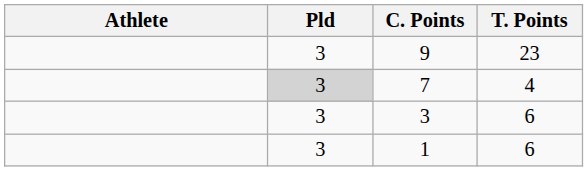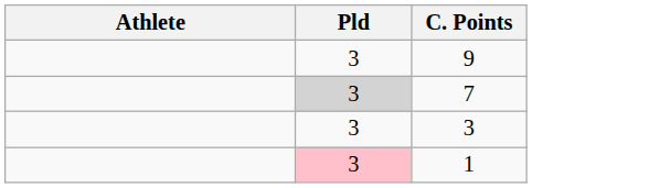 <table class="wikitable" style="text-align:center">
 <tr>
 <th width=200>Athlete</th>
 <th width=75>Pld</th>
 <th width=75>C. Points</th>
-<th width=75>T. Points</th>
 </tr>
 <tr>
 <td style="text-align:left"></td>
 <td>3</td>
 <td>9</td>
-<td>23</td>
 </tr>
 <tr>
 <td style="text-align:left"></td>
 <td style="background: lightgrey;">3</td>
 <td>7</td>
-<td>4</td>
 </tr>
 <tr>
 <td style="text-align:left"></td>
 <td>3</td>
 <td>3</td>
-<td>6</td>
 </tr>
 <tr>
 <td style="text-align:left"></td>
-<td>3</td>
+<td style="background: pink;">3</td>
 <td>1</td>
-<td>6</td>
 </tr>
 </table>
